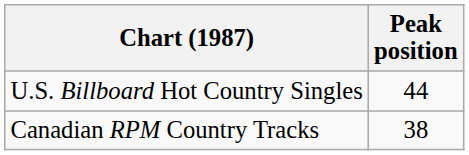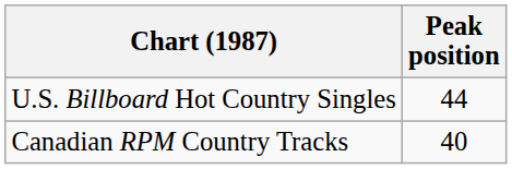 <table class="wikitable sortable">
 <tr>
 <th>Chart (1987)</th>
 <th>Peak<br>position</th>
 </tr>
 <tr>
 <td>U.S. <em>Billboard</em> Hot Country Singles</td>
 <td align="center">44</td>
 </tr>
 <tr>
 <td>Canadian <em>RPM</em> Country Tracks</td>
-<td align="center">38</td>
+<td align="center">40</td>
 </tr>
 </table>
